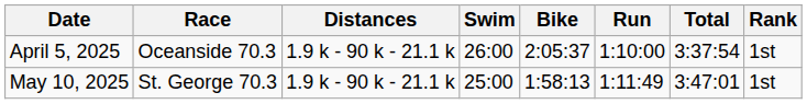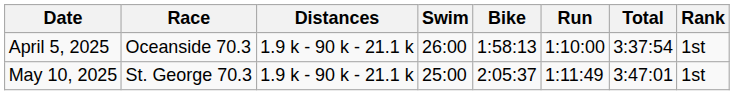 <table class="wikitable">
 <tr>
 <th>Date</th>
 <th>Race</th>
 <th>Distances</th>
 <th>Swim</th>
 <th>Bike</th>
 <th>Run</th>
 <th>Total</th>
 <th>Rank</th>
 </tr>
 <tr>
 <td>April 5, 2025</td>
 <td>Oceanside 70.3</td>
 <td>1.9 k - 90 k - 21.1 k</td>
 <td>26:00</td>
-<td>2:05:37</td>
+<td>1:58:13</td>
 <td>1:10:00</td>
 <td>3:37:54</td>
 <td>1st</td>
 </tr>
 <tr>
 <td>May 10, 2025</td>
 <td>St. George 70.3</td>
 <td>1.9 k - 90 k - 21.1 k</td>
 <td>25:00</td>
-<td>1:58:13</td>
+<td>2:05:37</td>
 <td>1:11:49</td>
 <td>3:47:01</td>
 <td>1st</td>
 </tr>
 </table>
